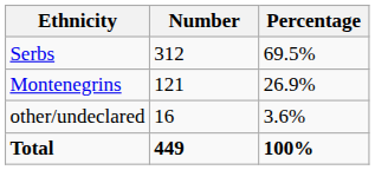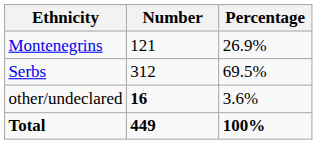 <table class="wikitable">
 <tr>
 <th width="100px">Ethnicity</th>
 <th width="80px">Number</th>
 <th width="80px">Percentage</th>
 </tr>
 <tr>
+<td><a href='#'>Montenegrins</a></td>
+<td>121</td>
+<td>26.9%</td>
+</tr>
+<tr>
 <td><a href='#'>Serbs</a></td>
 <td>312</td>
 <td>69.5%</td>
 </tr>
 <tr>
-<td><a href='#'>Montenegrins</a></td>
-<td>121</td>
-<td>26.9%</td>
-</tr>
-<tr>
 <td>other/undeclared</td>
-<td>16</td>
+<td><strong>16</strong></td>
 <td>3.6%</td>
 </tr>
 <tr>
 <td><strong>Total</strong></td>
 <td><strong>449</strong></td>
 <td><strong>100%</strong></td>
 </tr>
 </table>
